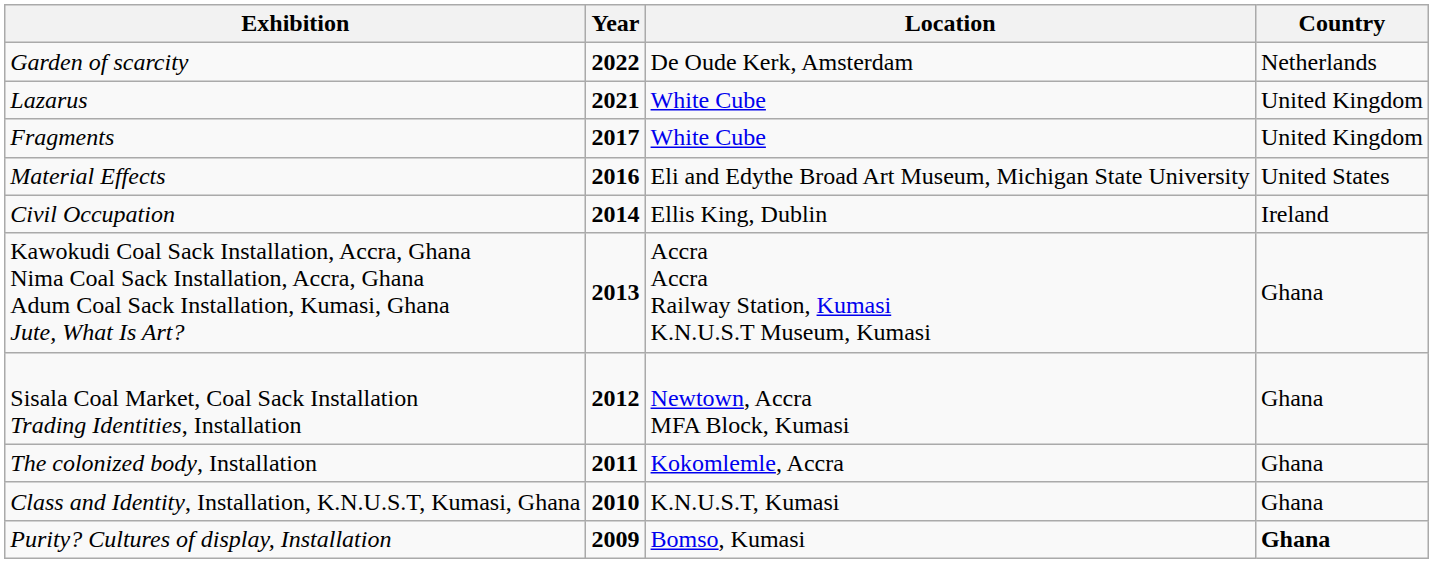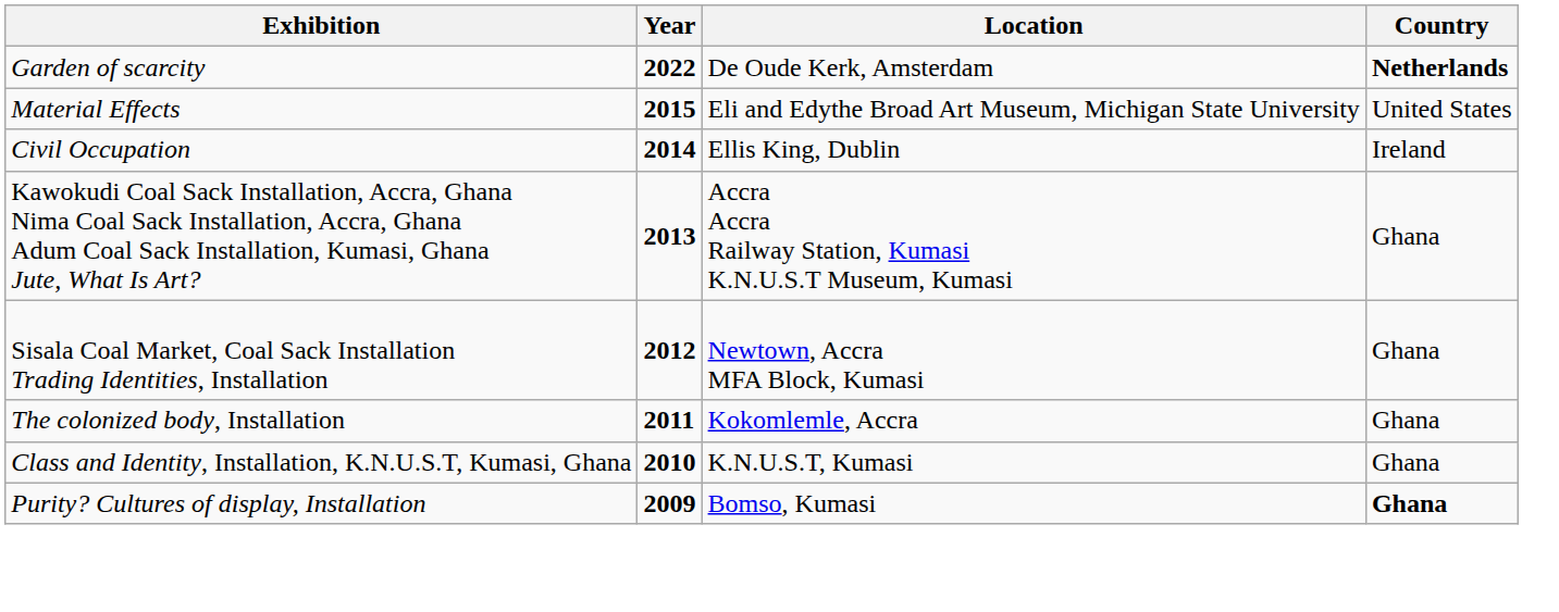 <table class="wikitable">
 <tr>
 <th>Exhibition</th>
 <th>Year</th>
 <th>Location</th>
 <th>Country</th>
 </tr>
 <tr>
 <td><em>Garden of scarcity</em></td>
 <td><strong>2022</strong></td>
 <td>De Oude Kerk, Amsterdam</td>
-<td>Netherlands</td>
-</tr>
-<tr>
-<td><em>Lazarus</em></td>
-<td><strong>2021</strong></td>
-<td><a href='#'>White Cube</a></td>
-<td>United Kingdom</td>
-</tr>
-<tr>
-<td><em>Fragments</em></td>
-<td><strong>2017</strong></td>
-<td><a href='#'>White Cube</a></td>
-<td>United Kingdom</td>
+<td><strong>Netherlands</strong></td>
 </tr>
 <tr>
 <td><em>Material Effects</em></td>
-<td><strong>2016</strong></td>
+<td><strong>2015</strong></td>
 <td>Eli and Edythe Broad Art Museum, Michigan State University</td>
 <td>United States</td>
 </tr>
 <tr>
 <td><em>Civil Occupation</em></td>
 <td><strong>2014</strong></td>
 <td>Ellis King, Dublin</td>
 <td>Ireland</td>
 </tr>
 <tr>
 <td>Kawokudi Coal Sack Installation, Accra, Ghana<br>Nima Coal Sack Installation, Accra, Ghana<br>Adum Coal Sack Installation, Kumasi, Ghana<br><em>Jute, What Is Art?</em></td>
 <td><strong>2013</strong></td>
 <td>Accra<br>Accra<br>Railway Station, <a href='#'>Kumasi</a><br>K.N.U.S.T Museum, Kumasi</td>
 <td>Ghana</td>
 </tr>
 <tr>
 <td><br>Sisala Coal Market, Coal Sack Installation<br><em>Trading Identities</em>, Installation</td>
 <td><strong>2012</strong></td>
 <td><br><a href='#'>Newtown</a>, Accra<br>MFA Block, Kumasi</td>
 <td>Ghana</td>
 </tr>
 <tr>
 <td><em>The colonized body</em>, Installation</td>
 <td><strong>2011</strong></td>
 <td><a href='#'>Kokomlemle</a>, Accra</td>
 <td>Ghana</td>
 </tr>
 <tr>
 <td><em>Class and Identity</em>, Installation, K.N.U.S.T, Kumasi, Ghana</td>
 <td><strong>2010</strong></td>
 <td>K.N.U.S.T, Kumasi</td>
 <td>Ghana</td>
 </tr>
 <tr>
 <td><em>Purity? Cultures of display, Installation</em></td>
 <td><strong>2009</strong></td>
 <td><a href='#'>Bomso</a>, Kumasi</td>
 <td><strong>Ghana</strong></td>
 </tr>
 </table>
